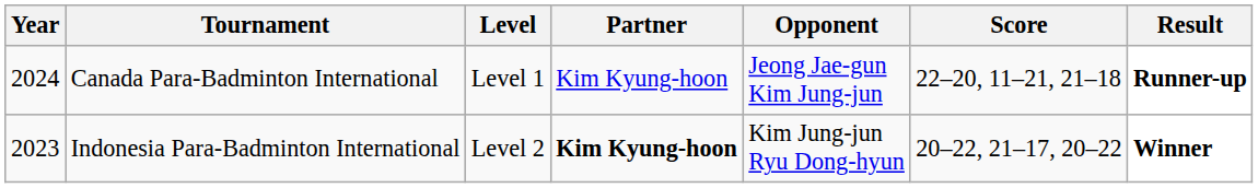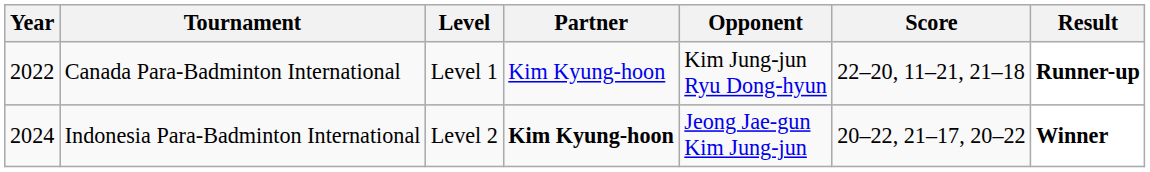 <table class="sortable wikitable" style="font-size: 90%;">
 <tr>
 <th>Year</th>
 <th>Tournament</th>
 <th>Level</th>
 <th>Partner</th>
 <th>Opponent</th>
 <th>Score</th>
 <th>Result</th>
 </tr>
 <tr>
-<td align="center">2024</td>
+<td align="center">2022</td>
 <td align="left">Canada Para-Badminton International</td>
 <td align="left">Level 1</td>
 <td> <a href='#'>Kim Kyung-hoon</a></td>
-<td align="left"> <a href='#'>Jeong Jae-gun</a><br> <a href='#'>Kim Jung-jun</a></td>
+<td align="left"> Kim Jung-jun<br> <a href='#'>Ryu Dong-hyun</a></td>
 <td align="left">22–20, 11–21, 21–18</td>
 <td style="text-align:left; background:white"> <strong>Runner-up</strong></td>
 </tr>
 <tr>
-<td align="center">2023</td>
+<td align="center">2024</td>
 <td align="left">Indonesia Para-Badminton International</td>
 <td align="left">Level 2</td>
 <td><strong> Kim Kyung-hoon</strong></td>
-<td align="left"> Kim Jung-jun<br> <a href='#'>Ryu Dong-hyun</a></td>
+<td align="left"> <a href='#'>Jeong Jae-gun</a><br> <a href='#'>Kim Jung-jun</a></td>
 <td align="left">20–22, 21–17, 20–22</td>
 <td style="text-align:left; background:white"> <strong>Winner</strong></td>
 </tr>
 </table>
